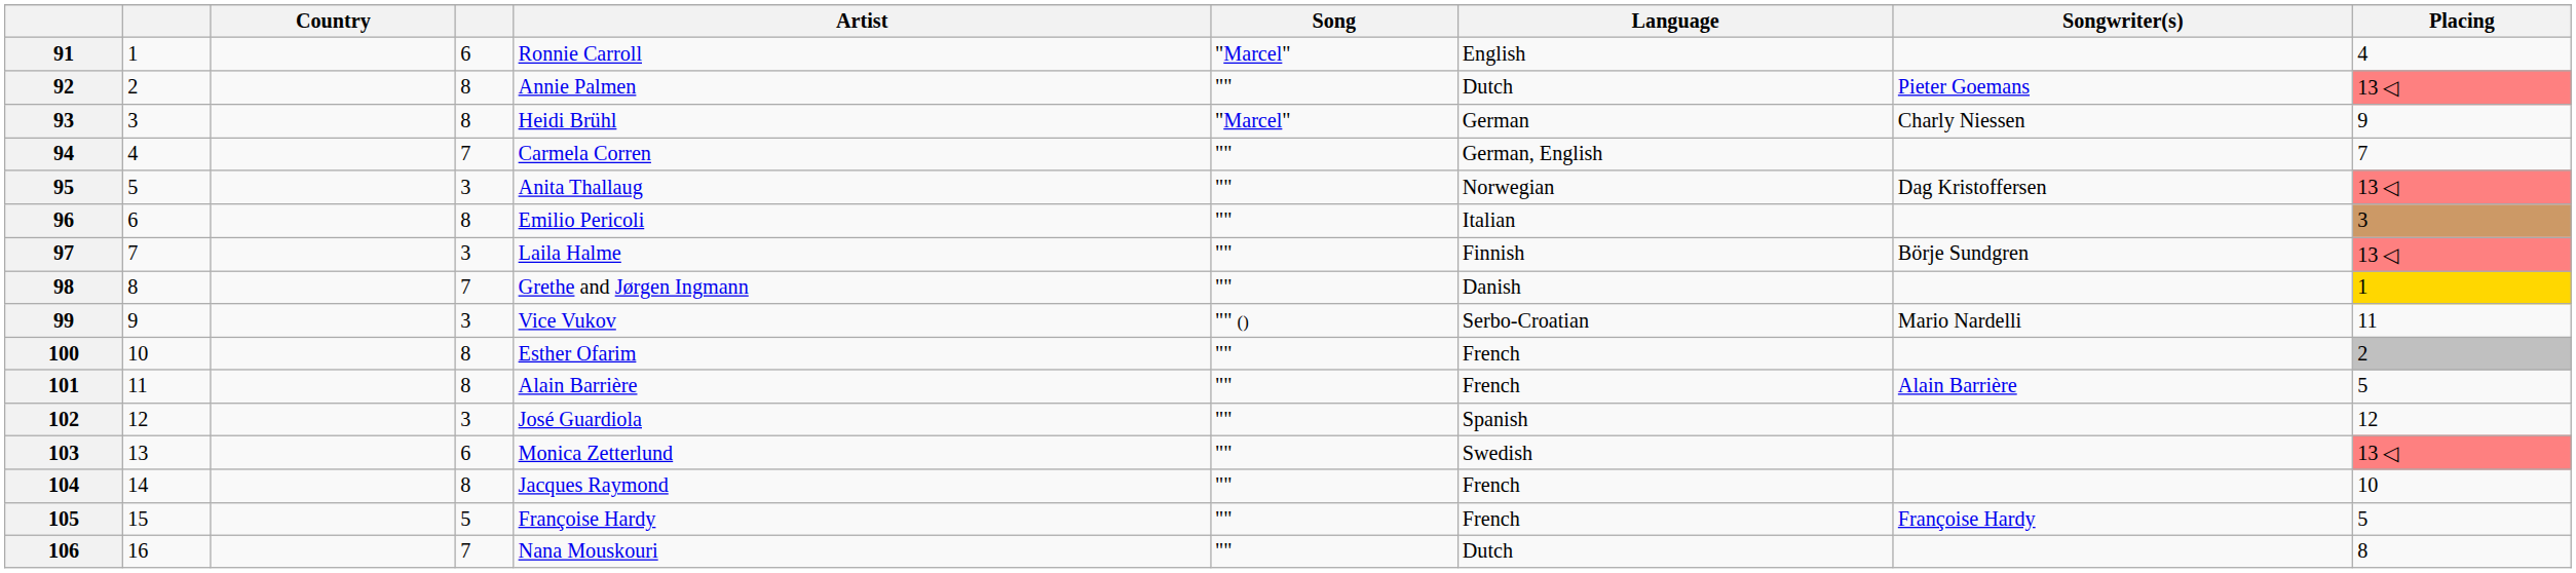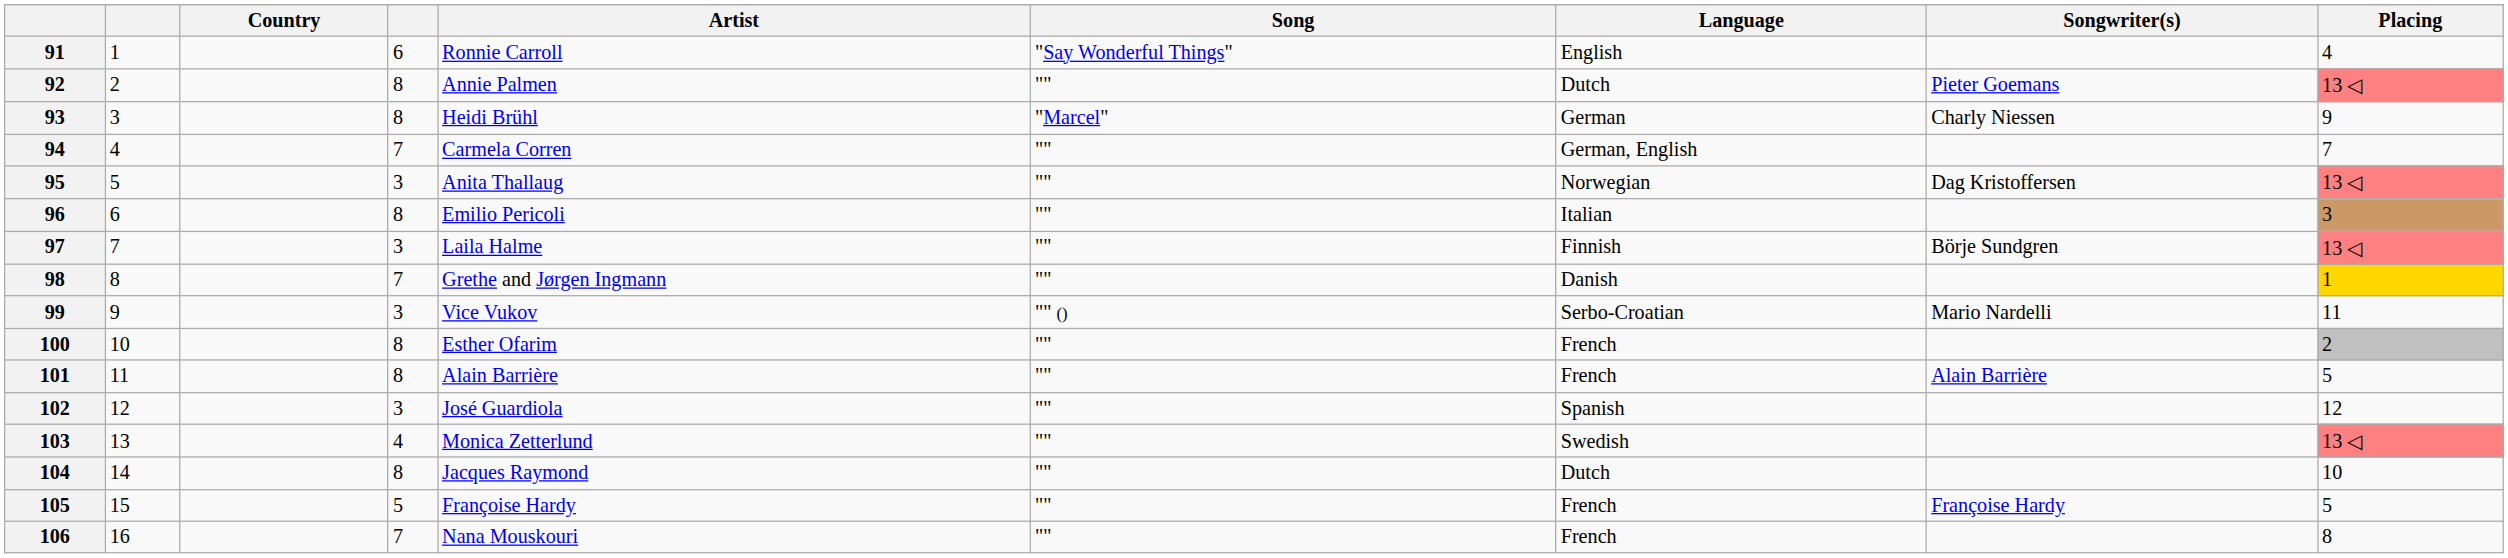 <table class="wikitable plainrowheaders" style="width:100%">
 <tr>
 </tr>
 <tr>
 <th scope="col"></th>
 <th scope="col"></th>
 <th scope="col">Country</th>
 <th scope="col"></th>
 <th scope="col">Artist</th>
 <th scope="col">Song</th>
 <th scope="col">Language</th>
 <th scope="col">Songwriter(s)</th>
 <th scope="col">Placing</th>
 </tr>
 <tr>
 <th scope="row">91</th>
 <td>1</td>
 <td></td>
 <td>6</td>
 <td><a href='#'>Ronnie Carroll</a></td>
-<td>"<a href='#'>Marcel</a>"</td>
+<td>"<a href='#'>Say Wonderful Things</a>"</td>
 <td>English</td>
 <td></td>
 <td>4</td>
 </tr>
 <tr>
 <th scope="row">92</th>
 <td>2</td>
 <td></td>
 <td>8</td>
 <td><a href='#'>Annie Palmen</a></td>
 <td>""</td>
 <td>Dutch</td>
 <td><a href='#'>Pieter Goemans</a></td>
 <td bgcolor="#FE8080">13 ◁</td>
 </tr>
 <tr>
 <th scope="row">93</th>
 <td>3</td>
 <td></td>
 <td>8</td>
 <td><a href='#'>Heidi Brühl</a></td>
 <td>"<a href='#'>Marcel</a>"</td>
 <td>German</td>
 <td>Charly Niessen</td>
 <td>9</td>
 </tr>
 <tr>
 <th scope="row">94</th>
 <td>4</td>
 <td></td>
 <td>7</td>
 <td><a href='#'>Carmela Corren</a></td>
 <td>""</td>
 <td>German, English</td>
 <td></td>
 <td>7</td>
 </tr>
 <tr>
 <th scope="row">95</th>
 <td>5</td>
 <td></td>
 <td>3</td>
 <td><a href='#'>Anita Thallaug</a></td>
 <td>""</td>
 <td>Norwegian</td>
 <td>Dag Kristoffersen</td>
 <td bgcolor="#FE8080">13 ◁</td>
 </tr>
 <tr>
 <th scope="row">96</th>
 <td>6</td>
 <td></td>
 <td>8</td>
 <td><a href='#'>Emilio Pericoli</a></td>
 <td>""</td>
 <td>Italian</td>
 <td></td>
 <td bgcolor="#C96">3</td>
 </tr>
 <tr>
 <th scope="row">97</th>
 <td>7</td>
 <td></td>
 <td>3</td>
 <td><a href='#'>Laila Halme</a></td>
 <td>""</td>
 <td>Finnish</td>
 <td>Börje Sundgren</td>
 <td bgcolor="#FE8080">13 ◁</td>
 </tr>
 <tr>
 <th scope="row">98</th>
 <td>8</td>
 <td></td>
 <td>7</td>
 <td><a href='#'>Grethe</a> and <a href='#'>Jørgen Ingmann</a></td>
 <td>""</td>
 <td>Danish</td>
 <td></td>
 <td bgcolor="gold">1</td>
 </tr>
 <tr>
 <th scope="row">99</th>
 <td>9</td>
 <td></td>
 <td>3</td>
 <td><a href='#'>Vice Vukov</a></td>
 <td>"" <small>()</small></td>
 <td>Serbo-Croatian</td>
 <td>Mario Nardelli</td>
 <td>11</td>
 </tr>
 <tr>
 <th scope="row">100</th>
 <td>10</td>
 <td></td>
 <td>8</td>
 <td><a href='#'>Esther Ofarim</a></td>
 <td>""</td>
 <td>French</td>
 <td></td>
 <td bgcolor="silver">2</td>
 </tr>
 <tr>
 <th scope="row">101</th>
 <td>11</td>
 <td></td>
 <td>8</td>
 <td><a href='#'>Alain Barrière</a></td>
 <td>""</td>
 <td>French</td>
 <td><a href='#'>Alain Barrière</a></td>
 <td>5</td>
 </tr>
 <tr>
 <th scope="row">102</th>
 <td>12</td>
 <td></td>
 <td>3</td>
 <td><a href='#'>José Guardiola</a></td>
 <td>""</td>
 <td>Spanish</td>
 <td></td>
 <td>12</td>
 </tr>
 <tr>
 <th scope="row">103</th>
 <td>13</td>
 <td></td>
-<td>6</td>
+<td>4</td>
 <td><a href='#'>Monica Zetterlund</a></td>
 <td>""</td>
 <td>Swedish</td>
 <td></td>
 <td bgcolor="#FE8080">13 ◁</td>
 </tr>
 <tr>
 <th scope="row">104</th>
 <td>14</td>
 <td></td>
 <td>8</td>
 <td><a href='#'>Jacques Raymond</a></td>
 <td>""</td>
-<td>French</td>
+<td>Dutch</td>
 <td></td>
 <td>10</td>
 </tr>
 <tr>
 <th scope="row">105</th>
 <td>15</td>
 <td></td>
 <td>5</td>
 <td><a href='#'>Françoise Hardy</a></td>
 <td>""</td>
 <td>French</td>
 <td><a href='#'>Françoise Hardy</a></td>
 <td>5</td>
 </tr>
 <tr>
 <th scope="row">106</th>
 <td>16</td>
 <td></td>
 <td>7</td>
 <td><a href='#'>Nana Mouskouri</a></td>
 <td>""</td>
-<td>Dutch</td>
+<td>French</td>
 <td></td>
 <td>8</td>
 </tr>
 </table>
